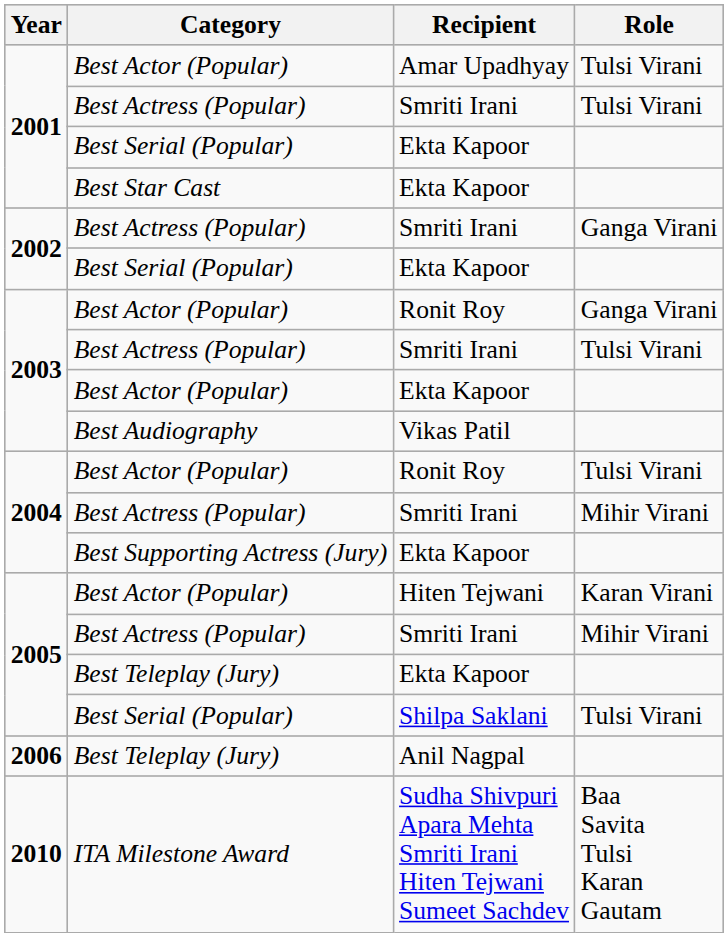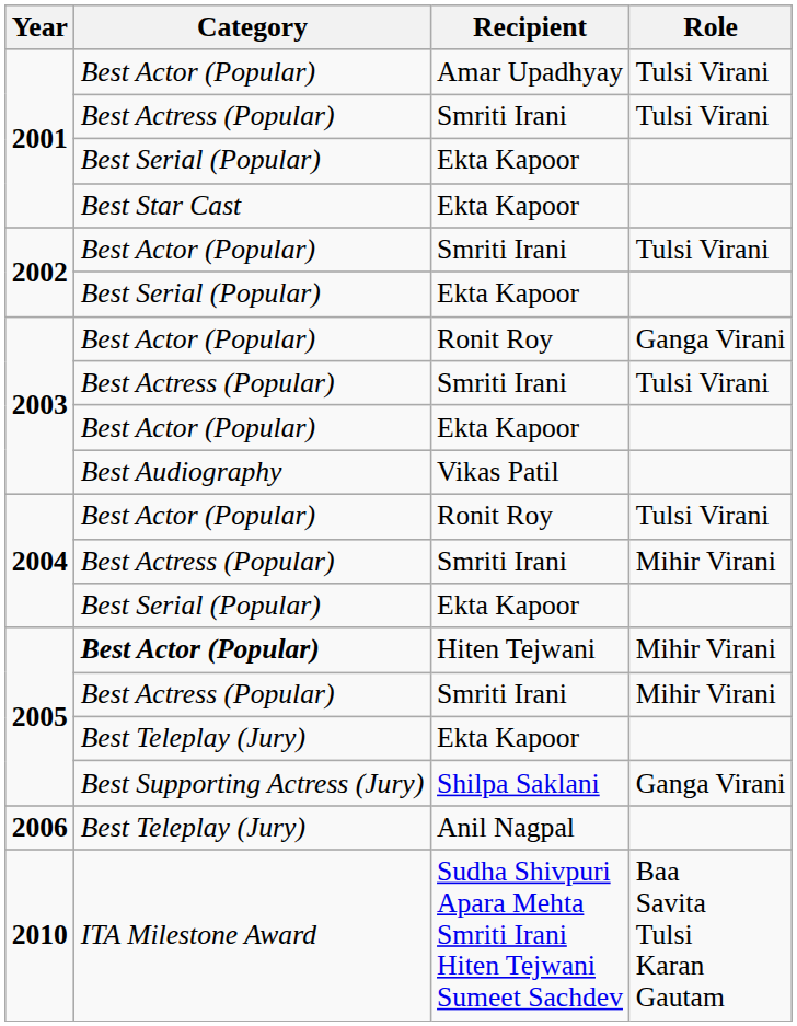 <table class="wikitable">
 <tr>
 <th>Year</th>
 <th>Category</th>
 <th>Recipient</th>
 <th>Role</th>
 </tr>
 <tr>
 <td rowspan="4"><strong>2001</strong></td>
 <td><em>Best Actor (Popular)</em></td>
 <td>Amar Upadhyay</td>
 <td>Tulsi Virani</td>
 </tr>
 <tr>
 <td><em>Best Actress (Popular)</em></td>
 <td>Smriti Irani</td>
 <td>Tulsi Virani</td>
 </tr>
 <tr>
 <td><em>Best Serial (Popular)</em></td>
 <td>Ekta Kapoor</td>
 <td></td>
 </tr>
 <tr>
 <td><em>Best Star Cast</em></td>
 <td>Ekta Kapoor</td>
 <td></td>
 </tr>
 <tr>
 <td rowspan="2"><strong>2002</strong></td>
-<td><em>Best Actress (Popular)</em></td>
+<td><em>Best Actor (Popular)</em></td>
 <td>Smriti Irani</td>
-<td>Ganga Virani</td>
+<td>Tulsi Virani</td>
 </tr>
 <tr>
 <td><em>Best Serial (Popular)</em></td>
 <td>Ekta Kapoor</td>
 <td></td>
 </tr>
 <tr>
 <td rowspan="4"><strong>2003</strong></td>
 <td><em>Best Actor (Popular)</em></td>
 <td>Ronit Roy</td>
 <td>Ganga Virani</td>
 </tr>
 <tr>
 <td><em>Best Actress (Popular)</em></td>
 <td>Smriti Irani</td>
 <td>Tulsi Virani</td>
 </tr>
 <tr>
 <td><em>Best Actor (Popular)</em></td>
 <td>Ekta Kapoor</td>
 <td></td>
 </tr>
 <tr>
 <td><em>Best Audiography</em></td>
 <td>Vikas Patil</td>
 <td></td>
 </tr>
 <tr>
 <td rowspan="3"><strong>2004</strong></td>
 <td><em>Best Actor (Popular)</em></td>
 <td>Ronit Roy</td>
 <td>Tulsi Virani</td>
 </tr>
 <tr>
 <td><em>Best Actress (Popular)</em></td>
 <td>Smriti Irani</td>
 <td>Mihir Virani</td>
 </tr>
 <tr>
-<td><em>Best Supporting Actress (Jury)</em></td>
+<td><em>Best Serial (Popular)</em></td>
 <td>Ekta Kapoor</td>
 <td></td>
 </tr>
 <tr>
 <td rowspan="4"><strong>2005</strong></td>
-<td><em>Best Actor (Popular)</em></td>
+<td><strong><em>Best Actor (Popular)</em></strong></td>
 <td>Hiten Tejwani</td>
-<td>Karan Virani</td>
+<td>Mihir Virani</td>
 </tr>
 <tr>
 <td><em>Best Actress (Popular)</em></td>
 <td>Smriti Irani</td>
 <td>Mihir Virani</td>
 </tr>
 <tr>
 <td><em>Best Teleplay (Jury)</em></td>
 <td>Ekta Kapoor</td>
 <td></td>
 </tr>
 <tr>
-<td><em>Best Serial (Popular)</em></td>
+<td><em>Best Supporting Actress (Jury)</em></td>
 <td><a href='#'>Shilpa Saklani</a></td>
-<td>Tulsi Virani</td>
+<td>Ganga Virani</td>
 </tr>
 <tr>
 <td rowspan="1"><strong>2006</strong></td>
 <td><em>Best Teleplay (Jury)</em></td>
 <td>Anil Nagpal</td>
 <td></td>
 </tr>
 <tr>
 <td rowspan="1"><strong>2010</strong></td>
 <td><em>ITA Milestone Award</em></td>
 <td><a href='#'>Sudha Shivpuri</a><br><a href='#'>Apara Mehta</a><br><a href='#'>Smriti Irani</a><br><a href='#'>Hiten Tejwani</a><br><a href='#'>Sumeet Sachdev</a></td>
 <td>Baa<br>Savita<br>Tulsi<br>Karan<br>Gautam</td>
 </tr>
 </table>
